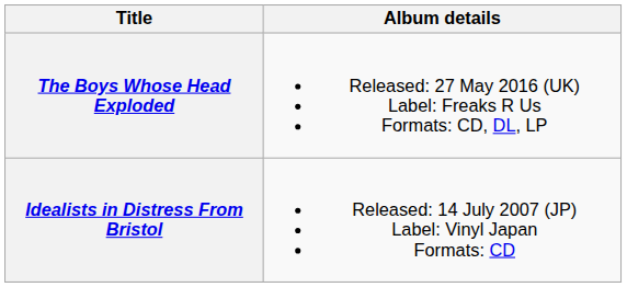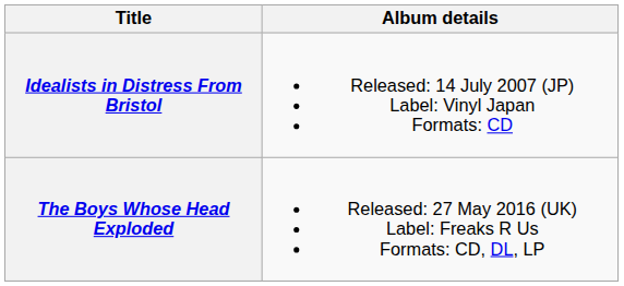 <table class="wikitable plainrowheaders" style="text-align:center;">
 <tr>
 <th scope="col" rowspan="1" style="width:14em;">Title</th>
 <th scope="col" rowspan="1" style="width:19.5em;">Album details</th>
 </tr>
 <tr>
+<th scope="row"><em><a href='#'>Idealists in Distress From Bristol</a></em></th>
+<td><br><ul><li>Released: 14 July 2007 <span>(JP)</span></li><li>Label: Vinyl Japan</li><li>Formats: <a href='#'>CD</a></li></ul></td>
+</tr>
+<tr>
 <th scope="row"><em><a href='#'>The Boys Whose Head Exploded</a></em></th>
 <td><br><ul><li>Released: 27 May 2016 <span>(UK)</span></li><li>Label: Freaks R Us</li><li>Formats: CD, <a href='#'>DL</a>, LP</li></ul></td>
 </tr>
 <tr>
-<th scope="row"><em><a href='#'>Idealists in Distress From Bristol</a></em></th>
-<td><br><ul><li>Released: 14 July 2007 <span>(JP)</span></li><li>Label: Vinyl Japan</li><li>Formats: <a href='#'>CD</a></li></ul></td>
-</tr>
-<tr>
 </tr>
 </table>
